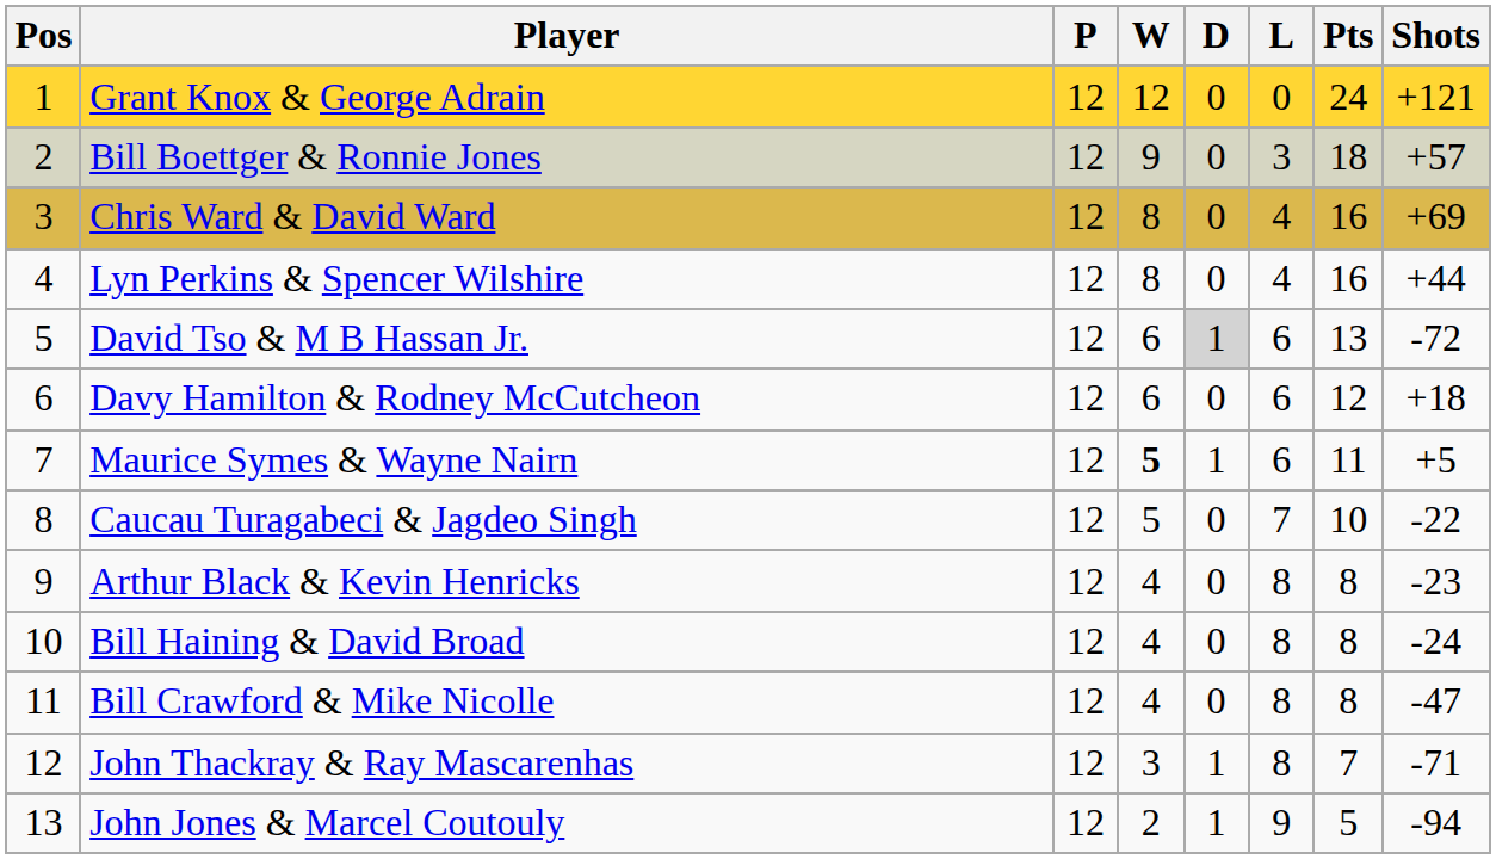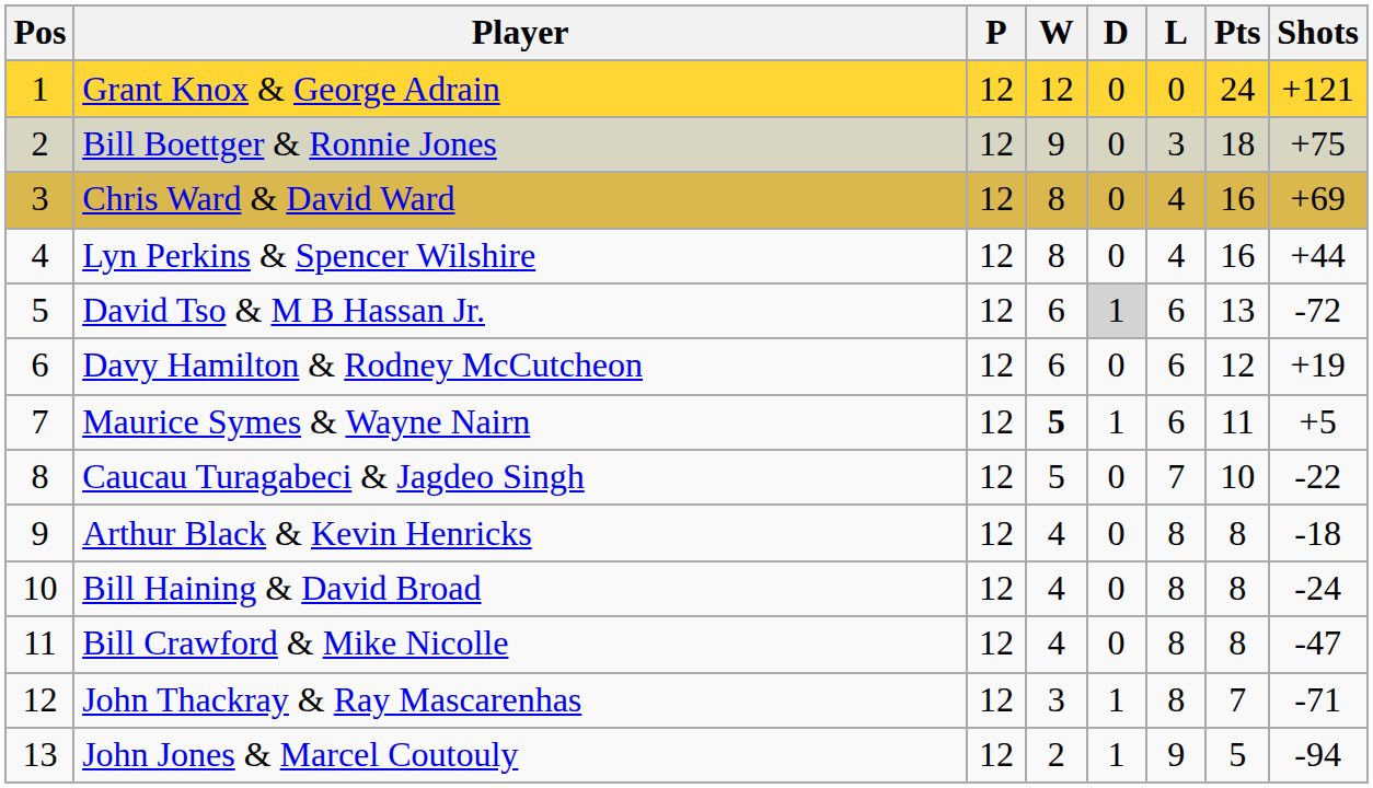 <table class="wikitable" style="font-size: 100%">
 <tr>
 <th width=20>Pos</th>
 <th width=400>Player</th>
 <th width=20>P</th>
 <th width=20>W</th>
 <th width=20>D</th>
 <th width=20>L</th>
 <th width=20>Pts</th>
 <th width=30>Shots</th>
 </tr>
 <tr align=center style="background: #FFD633;">
 <td>1</td>
 <td align="left"> <a href='#'>Grant Knox</a> & <a href='#'>George Adrain</a></td>
 <td>12</td>
 <td>12</td>
 <td>0</td>
 <td>0</td>
 <td>24</td>
 <td>+121</td>
 </tr>
 <tr align=center style="background: #D6D6C2;">
 <td>2</td>
 <td align="left"> <a href='#'>Bill Boettger</a> & <a href='#'>Ronnie Jones</a></td>
 <td>12</td>
 <td>9</td>
 <td>0</td>
 <td>3</td>
 <td>18</td>
-<td>+57</td>
+<td>+75</td>
 </tr>
 <tr align=center style="background: #DBB84D;">
 <td>3</td>
 <td align="left"> <a href='#'>Chris Ward</a> & <a href='#'>David Ward</a></td>
 <td>12</td>
 <td>8</td>
 <td>0</td>
 <td>4</td>
 <td>16</td>
 <td>+69</td>
 </tr>
 <tr align=center>
 <td>4</td>
 <td align="left"> <a href='#'>Lyn Perkins</a> & <a href='#'>Spencer Wilshire</a></td>
 <td>12</td>
 <td>8</td>
 <td>0</td>
 <td>4</td>
 <td>16</td>
 <td>+44</td>
 </tr>
 <tr align=center>
 <td>5</td>
 <td align="left"> <a href='#'>David Tso</a> & <a href='#'>M B Hassan Jr.</a></td>
 <td>12</td>
 <td>6</td>
 <td style="background: lightgrey;">1</td>
 <td>6</td>
 <td>13</td>
 <td>-72</td>
 </tr>
 <tr align=center>
 <td>6</td>
 <td align="left"> <a href='#'>Davy Hamilton</a> & <a href='#'>Rodney McCutcheon</a></td>
 <td>12</td>
 <td>6</td>
 <td>0</td>
 <td>6</td>
 <td>12</td>
-<td>+18</td>
+<td>+19</td>
 </tr>
 <tr align=center>
 <td>7</td>
 <td align="left"> <a href='#'>Maurice Symes</a> & <a href='#'>Wayne Nairn</a></td>
 <td>12</td>
 <td><strong>5</strong></td>
 <td>1</td>
 <td>6</td>
 <td>11</td>
 <td>+5</td>
 </tr>
 <tr align=center>
 <td>8</td>
 <td align="left"> <a href='#'>Caucau Turagabeci</a> & <a href='#'>Jagdeo Singh</a></td>
 <td>12</td>
 <td>5</td>
 <td>0</td>
 <td>7</td>
 <td>10</td>
 <td>-22</td>
 </tr>
 <tr align=center>
 <td>9</td>
 <td align="left"> <a href='#'>Arthur Black</a> & <a href='#'>Kevin Henricks</a></td>
 <td>12</td>
 <td>4</td>
 <td>0</td>
 <td>8</td>
 <td>8</td>
-<td>-23</td>
+<td>-18</td>
 </tr>
 <tr align=center>
 <td>10</td>
 <td align="left"> <a href='#'>Bill Haining</a> & <a href='#'>David Broad</a></td>
 <td>12</td>
 <td>4</td>
 <td>0</td>
 <td>8</td>
 <td>8</td>
 <td>-24</td>
 </tr>
 <tr align=center>
 <td>11</td>
 <td align="left"> <a href='#'>Bill Crawford</a> & <a href='#'>Mike Nicolle</a></td>
 <td>12</td>
 <td>4</td>
 <td>0</td>
 <td>8</td>
 <td>8</td>
 <td>-47</td>
 </tr>
 <tr align=center>
 <td>12</td>
 <td align="left"> <a href='#'>John Thackray</a> & <a href='#'>Ray Mascarenhas</a></td>
 <td>12</td>
 <td>3</td>
 <td>1</td>
 <td>8</td>
 <td>7</td>
 <td>-71</td>
 </tr>
 <tr align=center>
 <td>13</td>
 <td align="left"> <a href='#'>John Jones</a> & <a href='#'>Marcel Coutouly</a></td>
 <td>12</td>
 <td>2</td>
 <td>1</td>
 <td>9</td>
 <td>5</td>
 <td>-94</td>
 </tr>
 </table>
